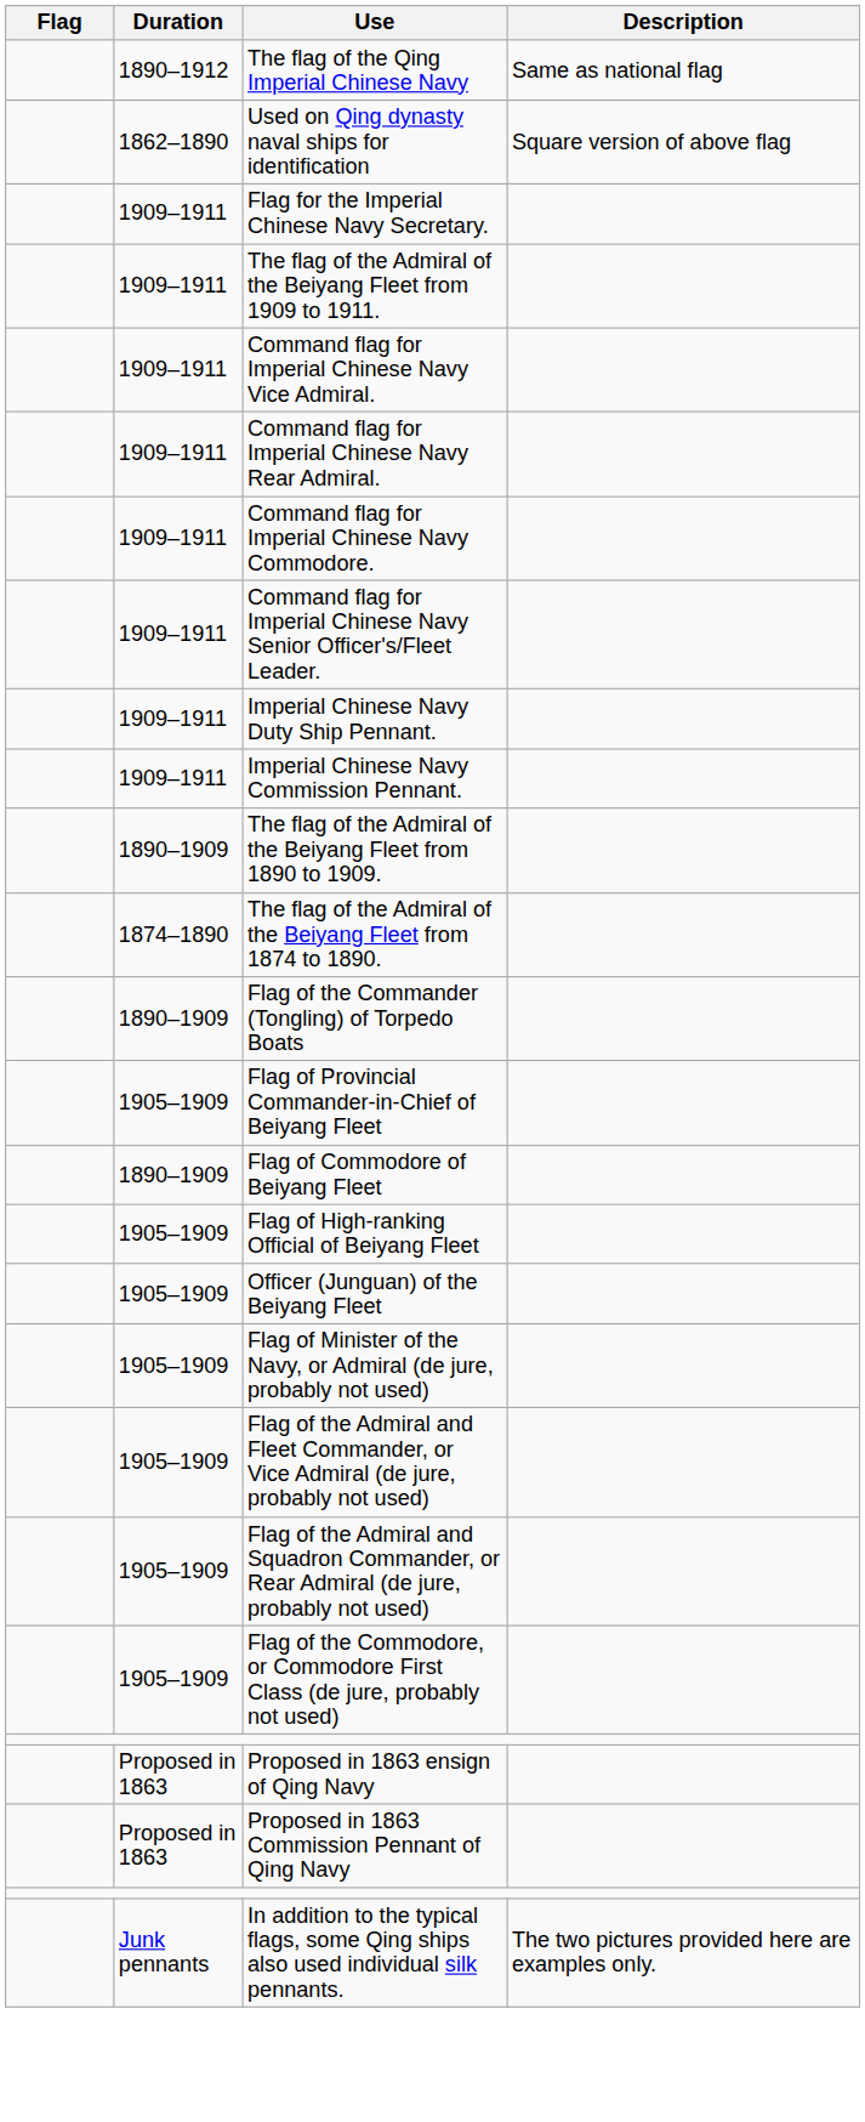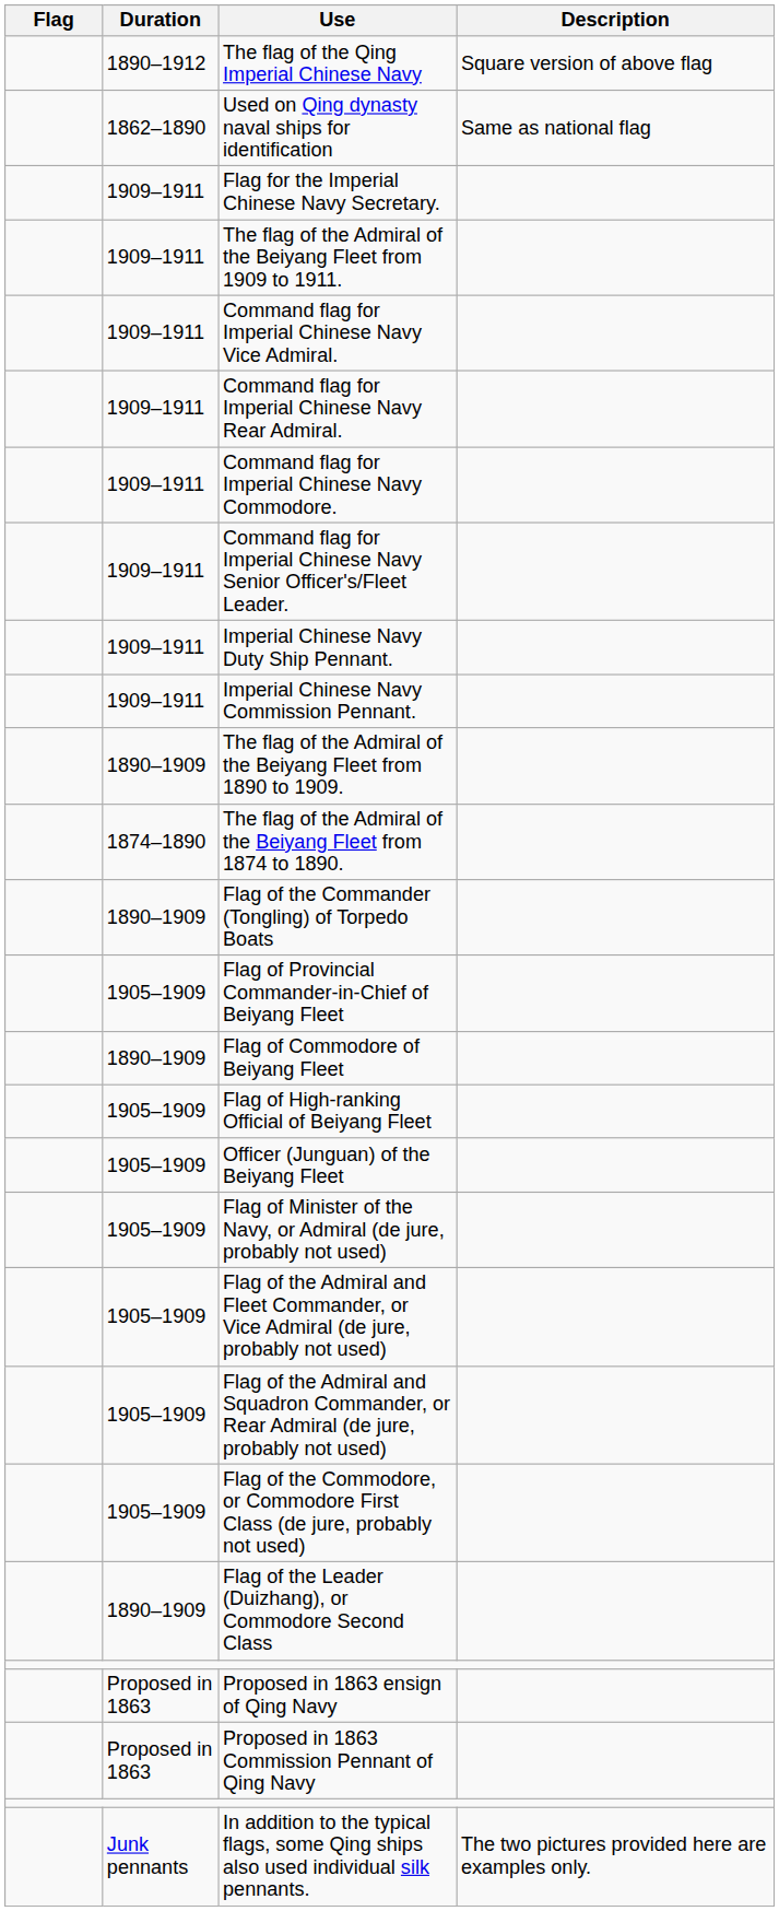 <table class="wikitable" width="100%">
 <tr>
 <th style="width:100px;">Flag</th>
 <th style="width:100px;">Duration</th>
 <th style="width:250px;">Use</th>
 <th style="min-width:250px">Description</th>
 </tr>
 <tr>
 <td></td>
 <td>1890–1912</td>
 <td>The flag of the Qing <a href='#'>Imperial Chinese Navy</a></td>
-<td>Same as national flag</td>
+<td>Square version of above flag</td>
 </tr>
 <tr>
 <td></td>
 <td>1862–1890</td>
 <td>Used on <a href='#'>Qing dynasty</a> naval ships for identification</td>
-<td>Square version of above flag</td>
+<td>Same as national flag</td>
 </tr>
 <tr>
 <td></td>
 <td>1909–1911</td>
 <td>Flag for the Imperial Chinese Navy Secretary.</td>
 <td></td>
 </tr>
 <tr>
 <td></td>
 <td>1909–1911</td>
 <td>The flag of the Admiral of the Beiyang Fleet from 1909 to 1911.</td>
 <td></td>
 </tr>
 <tr>
 <td></td>
 <td>1909–1911</td>
 <td>Command flag for Imperial Chinese Navy Vice Admiral.</td>
 <td></td>
 </tr>
 <tr>
 <td></td>
 <td>1909–1911</td>
 <td>Command flag for Imperial Chinese Navy Rear Admiral.</td>
 <td></td>
 </tr>
 <tr>
 <td></td>
 <td>1909–1911</td>
 <td>Command flag for Imperial Chinese Navy Commodore.</td>
 <td></td>
 </tr>
 <tr>
 <td></td>
 <td>1909–1911</td>
 <td>Command flag for Imperial Chinese Navy Senior Officer's/Fleet Leader.</td>
 <td></td>
 </tr>
 <tr>
 <td></td>
 <td>1909–1911</td>
 <td>Imperial Chinese Navy Duty Ship Pennant.</td>
 <td></td>
 </tr>
 <tr>
 <td></td>
 <td>1909–1911</td>
 <td>Imperial Chinese Navy Commission Pennant.</td>
 <td></td>
 </tr>
 <tr>
 <td></td>
 <td>1890–1909</td>
 <td>The flag of the Admiral of the Beiyang Fleet from 1890 to 1909.</td>
 <td></td>
 </tr>
 <tr>
 <td></td>
 <td>1874–1890</td>
 <td>The flag of the Admiral of the <a href='#'>Beiyang Fleet</a> from 1874 to 1890.</td>
 <td></td>
 </tr>
 <tr>
 <td></td>
 <td>1890–1909</td>
 <td>Flag of the Commander (Tongling) of Torpedo Boats</td>
 <td></td>
 </tr>
 <tr>
 <td></td>
 <td>1905–1909</td>
 <td>Flag of Provincial Commander-in-Chief of Beiyang Fleet</td>
 <td></td>
 </tr>
 <tr>
 <td></td>
 <td>1890–1909</td>
 <td>Flag of Commodore of Beiyang Fleet</td>
 <td></td>
 </tr>
 <tr>
 <td></td>
 <td>1905–1909</td>
 <td>Flag of High-ranking Official of Beiyang Fleet</td>
 <td></td>
 </tr>
 <tr>
 <td></td>
 <td>1905–1909</td>
 <td>Officer (Junguan) of the Beiyang Fleet</td>
 <td></td>
 </tr>
 <tr>
 <td></td>
 <td>1905–1909</td>
 <td>Flag of Minister of the Navy, or Admiral (de jure, probably not used)</td>
 <td></td>
 </tr>
 <tr>
 <td></td>
 <td>1905–1909</td>
 <td>Flag of the Admiral and Fleet Commander, or Vice Admiral (de jure, probably not used)</td>
 <td></td>
 </tr>
 <tr>
 <td></td>
 <td>1905–1909</td>
 <td>Flag of the Admiral and Squadron Commander, or Rear Admiral (de jure, probably not used)</td>
 <td></td>
 </tr>
 <tr>
 <td></td>
 <td>1905–1909</td>
 <td>Flag of the Commodore, or Commodore First Class (de jure, probably not used)</td>
 <td></td>
 </tr>
 <tr>
+<td></td>
+<td>1890–1909</td>
+<td>Flag of the Leader (Duizhang), or Commodore Second Class</td>
+<td></td>
+</tr>
+<tr>
 <td colspan="4"></td>
 </tr>
 <tr>
 <td></td>
 <td>Proposed in 1863</td>
 <td>Proposed in 1863 ensign of Qing Navy</td>
 <td></td>
 </tr>
 <tr>
 <td></td>
 <td>Proposed in 1863</td>
 <td>Proposed in 1863 Commission Pennant of Qing Navy</td>
 <td></td>
 </tr>
 <tr>
 <td colspan="4"></td>
 </tr>
 <tr>
 <td><br></td>
 <td><a href='#'>Junk</a> pennants</td>
 <td>In addition to the typical flags, some Qing ships also used individual <a href='#'>silk</a> pennants.</td>
 <td>The two pictures provided here are examples only.</td>
 </tr>
 </table>
